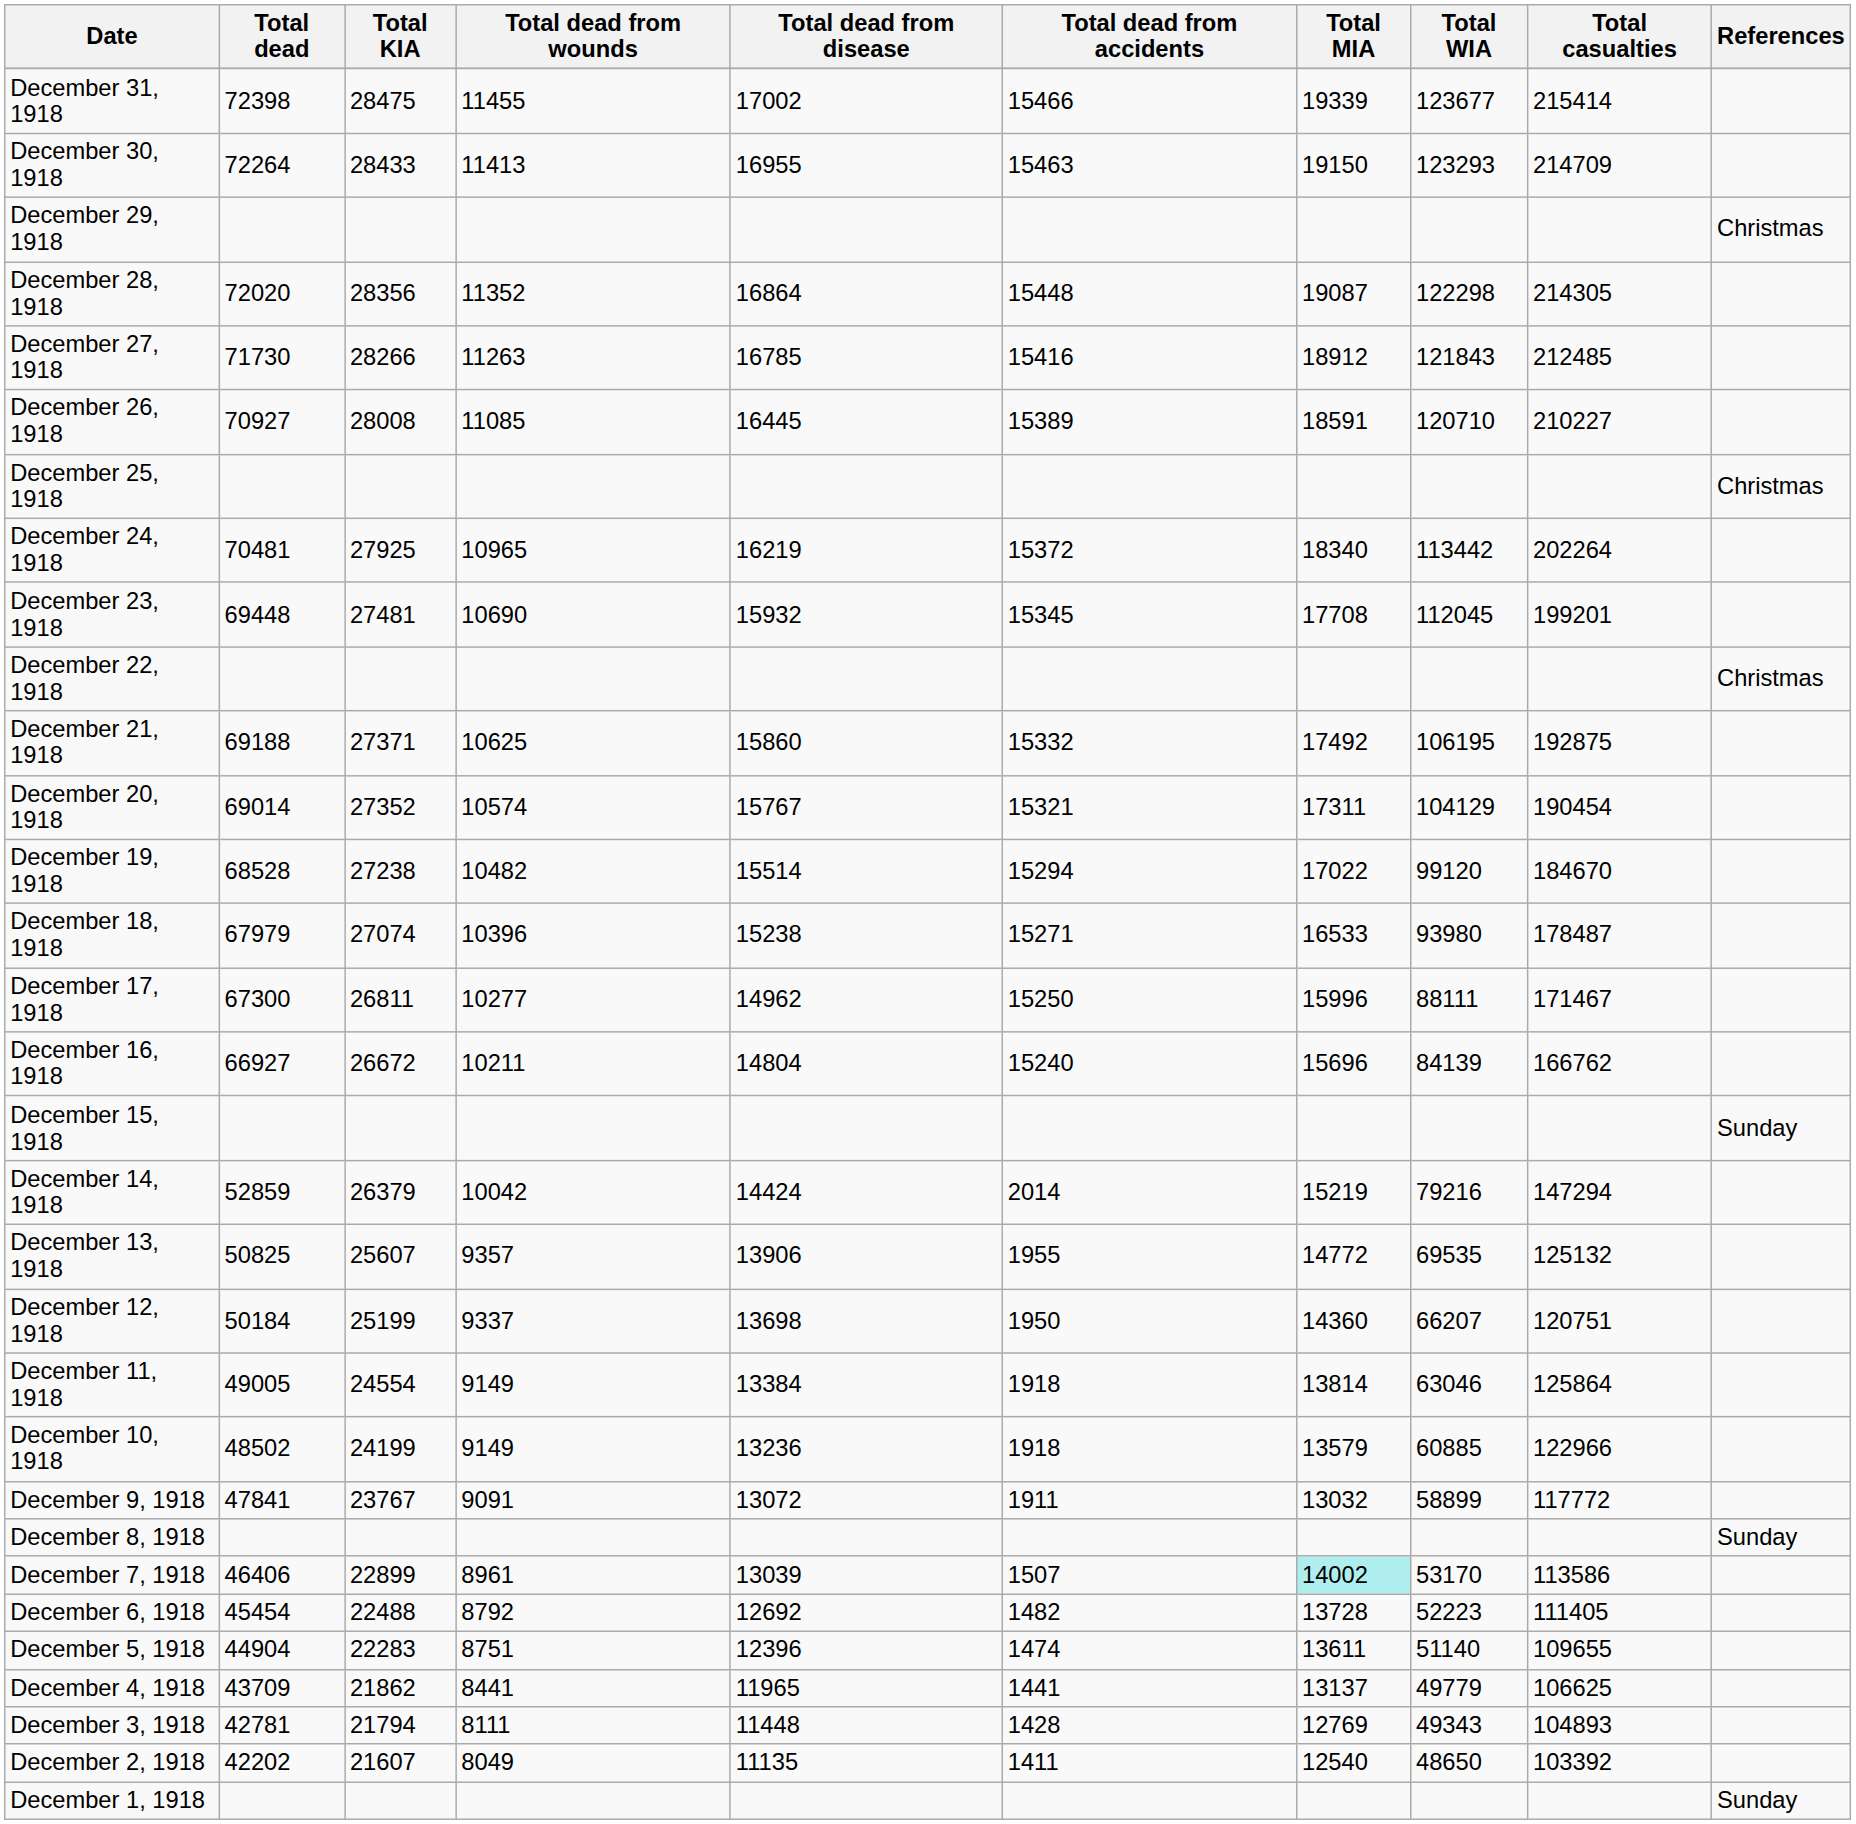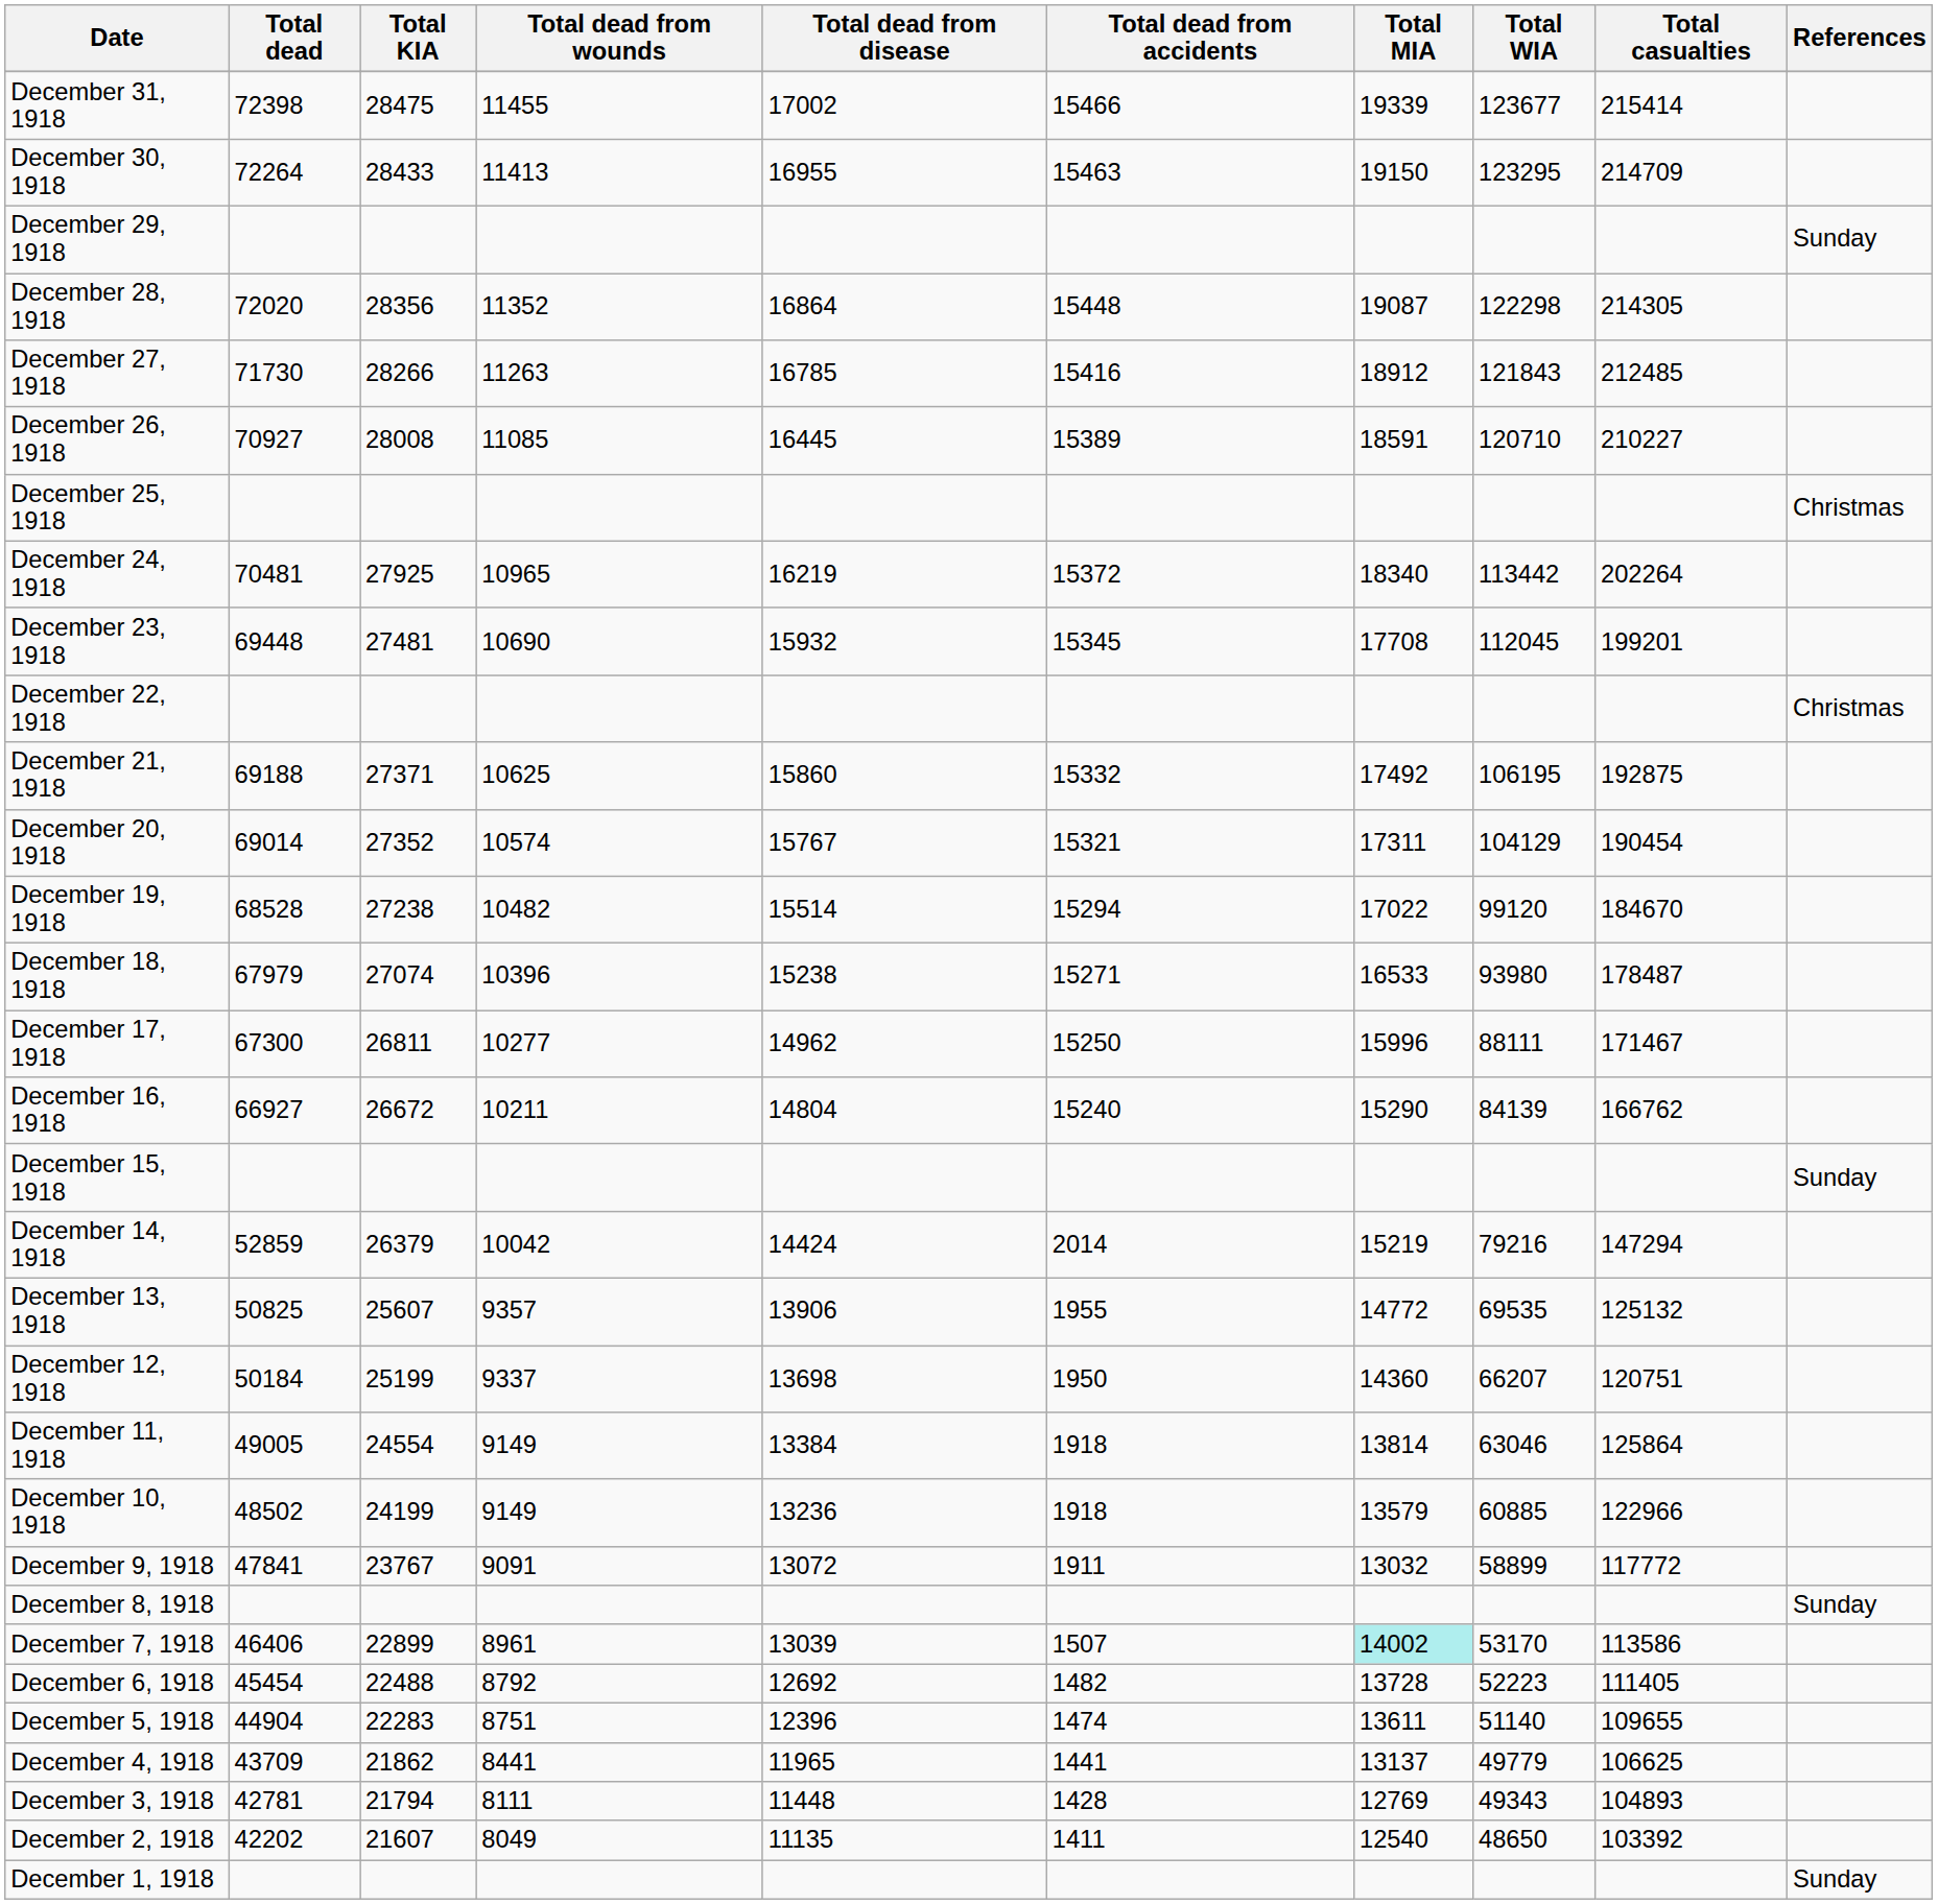 <table role="presentation" class="wikitable mw-collapsible">
 <tr>
 <th>Date</th>
 <th>Total dead</th>
 <th>Total KIA</th>
 <th>Total dead from wounds</th>
 <th>Total dead from disease</th>
 <th>Total dead from accidents</th>
 <th>Total MIA</th>
 <th>Total WIA</th>
 <th>Total casualties</th>
 <th>References</th>
 </tr>
 <tr>
 </tr>
 <tr>
 <td>December 31, 1918</td>
 <td>72398</td>
 <td>28475</td>
 <td>11455</td>
 <td>17002</td>
 <td>15466</td>
 <td>19339</td>
 <td>123677</td>
 <td>215414</td>
 <td></td>
 </tr>
 <tr>
 <td>December 30, 1918</td>
 <td>72264</td>
 <td>28433</td>
 <td>11413</td>
 <td>16955</td>
 <td>15463</td>
 <td>19150</td>
-<td>123293</td>
+<td>123295</td>
 <td>214709</td>
 <td></td>
 </tr>
 <tr>
 <td>December 29, 1918</td>
 <td></td>
 <td></td>
 <td></td>
 <td></td>
 <td></td>
 <td></td>
 <td></td>
 <td></td>
-<td>Christmas</td>
+<td>Sunday</td>
 </tr>
 <tr>
 <td>December 28, 1918</td>
 <td>72020</td>
 <td>28356</td>
 <td>11352</td>
 <td>16864</td>
 <td>15448</td>
 <td>19087</td>
 <td>122298</td>
 <td>214305</td>
 <td></td>
 </tr>
 <tr>
 <td>December 27, 1918</td>
 <td>71730</td>
 <td>28266</td>
 <td>11263</td>
 <td>16785</td>
 <td>15416</td>
 <td>18912</td>
 <td>121843</td>
 <td>212485</td>
 <td></td>
 </tr>
 <tr>
 <td>December 26, 1918</td>
 <td>70927</td>
 <td>28008</td>
 <td>11085</td>
 <td>16445</td>
 <td>15389</td>
 <td>18591</td>
 <td>120710</td>
 <td>210227</td>
 <td></td>
 </tr>
 <tr>
 <td>December 25, 1918</td>
 <td></td>
 <td></td>
 <td></td>
 <td></td>
 <td></td>
 <td></td>
 <td></td>
 <td></td>
 <td>Christmas</td>
 </tr>
 <tr>
 <td>December 24, 1918</td>
 <td>70481</td>
 <td>27925</td>
 <td>10965</td>
 <td>16219</td>
 <td>15372</td>
 <td>18340</td>
 <td>113442</td>
 <td>202264</td>
 <td></td>
 </tr>
 <tr>
 <td>December 23, 1918</td>
 <td>69448</td>
 <td>27481</td>
 <td>10690</td>
 <td>15932</td>
 <td>15345</td>
 <td>17708</td>
 <td>112045</td>
 <td>199201</td>
 <td></td>
 </tr>
 <tr>
 <td>December 22, 1918</td>
 <td></td>
 <td></td>
 <td></td>
 <td></td>
 <td></td>
 <td></td>
 <td></td>
 <td></td>
 <td>Christmas</td>
 </tr>
 <tr>
 <td>December 21, 1918</td>
 <td>69188</td>
 <td>27371</td>
 <td>10625</td>
 <td>15860</td>
 <td>15332</td>
 <td>17492</td>
 <td>106195</td>
 <td>192875</td>
 <td></td>
 </tr>
 <tr>
 <td>December 20, 1918</td>
 <td>69014</td>
 <td>27352</td>
 <td>10574</td>
 <td>15767</td>
 <td>15321</td>
 <td>17311</td>
 <td>104129</td>
 <td>190454</td>
 <td></td>
 </tr>
 <tr>
 <td>December 19, 1918</td>
 <td>68528</td>
 <td>27238</td>
 <td>10482</td>
 <td>15514</td>
 <td>15294</td>
 <td>17022</td>
 <td>99120</td>
 <td>184670</td>
 <td></td>
 </tr>
 <tr>
 <td>December 18, 1918</td>
 <td>67979</td>
 <td>27074</td>
 <td>10396</td>
 <td>15238</td>
 <td>15271</td>
 <td>16533</td>
 <td>93980</td>
 <td>178487</td>
 <td></td>
 </tr>
 <tr>
 <td>December 17, 1918</td>
 <td>67300</td>
 <td>26811</td>
 <td>10277</td>
 <td>14962</td>
 <td>15250</td>
 <td>15996</td>
 <td>88111</td>
 <td>171467</td>
 <td></td>
 </tr>
 <tr>
 <td>December 16, 1918</td>
 <td>66927</td>
 <td>26672</td>
 <td>10211</td>
 <td>14804</td>
 <td>15240</td>
-<td>15696</td>
+<td>15290</td>
 <td>84139</td>
 <td>166762</td>
 <td></td>
 </tr>
 <tr>
 <td>December 15, 1918</td>
 <td></td>
 <td></td>
 <td></td>
 <td></td>
 <td></td>
 <td></td>
 <td></td>
 <td></td>
 <td>Sunday</td>
 </tr>
 <tr>
 <td>December 14, 1918</td>
 <td>52859</td>
 <td>26379</td>
 <td>10042</td>
 <td>14424</td>
 <td>2014</td>
 <td>15219</td>
 <td>79216</td>
 <td>147294</td>
 <td></td>
 </tr>
 <tr>
 <td>December 13, 1918</td>
 <td>50825</td>
 <td>25607</td>
 <td>9357</td>
 <td>13906</td>
 <td>1955</td>
 <td>14772</td>
 <td>69535</td>
 <td>125132</td>
 <td></td>
 </tr>
 <tr>
 <td>December 12, 1918</td>
 <td>50184</td>
 <td>25199</td>
 <td>9337</td>
 <td>13698</td>
 <td>1950</td>
 <td>14360</td>
 <td>66207</td>
 <td>120751</td>
 <td></td>
 </tr>
 <tr>
 <td>December 11, 1918</td>
 <td>49005</td>
 <td>24554</td>
 <td>9149</td>
 <td>13384</td>
 <td>1918</td>
 <td>13814</td>
 <td>63046</td>
 <td>125864</td>
 <td></td>
 </tr>
 <tr>
 <td>December 10, 1918</td>
 <td>48502</td>
 <td>24199</td>
 <td>9149</td>
 <td>13236</td>
 <td>1918</td>
 <td>13579</td>
 <td>60885</td>
 <td>122966</td>
 <td></td>
 </tr>
 <tr>
 <td>December 9, 1918</td>
 <td>47841</td>
 <td>23767</td>
 <td>9091</td>
 <td>13072</td>
 <td>1911</td>
 <td>13032</td>
 <td>58899</td>
 <td>117772</td>
 <td></td>
 </tr>
 <tr>
 <td>December 8, 1918</td>
 <td></td>
 <td></td>
 <td></td>
 <td></td>
 <td></td>
 <td></td>
 <td></td>
 <td></td>
 <td>Sunday</td>
 </tr>
 <tr>
 <td>December 7, 1918</td>
 <td>46406</td>
 <td>22899</td>
 <td>8961</td>
 <td>13039</td>
 <td>1507</td>
 <td style="background: paleturquoise;">14002</td>
 <td>53170</td>
 <td>113586</td>
 <td></td>
 </tr>
 <tr>
 <td>December 6, 1918</td>
 <td>45454</td>
 <td>22488</td>
 <td>8792</td>
 <td>12692</td>
 <td>1482</td>
 <td>13728</td>
 <td>52223</td>
 <td>111405</td>
 <td></td>
 </tr>
 <tr>
 <td>December 5, 1918</td>
 <td>44904</td>
 <td>22283</td>
 <td>8751</td>
 <td>12396</td>
 <td>1474</td>
 <td>13611</td>
 <td>51140</td>
 <td>109655</td>
 <td></td>
 </tr>
 <tr>
 <td>December 4, 1918</td>
 <td>43709</td>
 <td>21862</td>
 <td>8441</td>
 <td>11965</td>
 <td>1441</td>
 <td>13137</td>
 <td>49779</td>
 <td>106625</td>
 <td></td>
 </tr>
 <tr>
 <td>December 3, 1918</td>
 <td>42781</td>
 <td>21794</td>
 <td>8111</td>
 <td>11448</td>
 <td>1428</td>
 <td>12769</td>
 <td>49343</td>
 <td>104893</td>
 <td></td>
 </tr>
 <tr>
 <td>December 2, 1918</td>
 <td>42202</td>
 <td>21607</td>
 <td>8049</td>
 <td>11135</td>
 <td>1411</td>
 <td>12540</td>
 <td>48650</td>
 <td>103392</td>
 <td></td>
 </tr>
 <tr>
 <td>December 1, 1918</td>
 <td></td>
 <td></td>
 <td></td>
 <td></td>
 <td></td>
 <td></td>
 <td></td>
 <td></td>
 <td>Sunday</td>
 </tr>
 </table>
